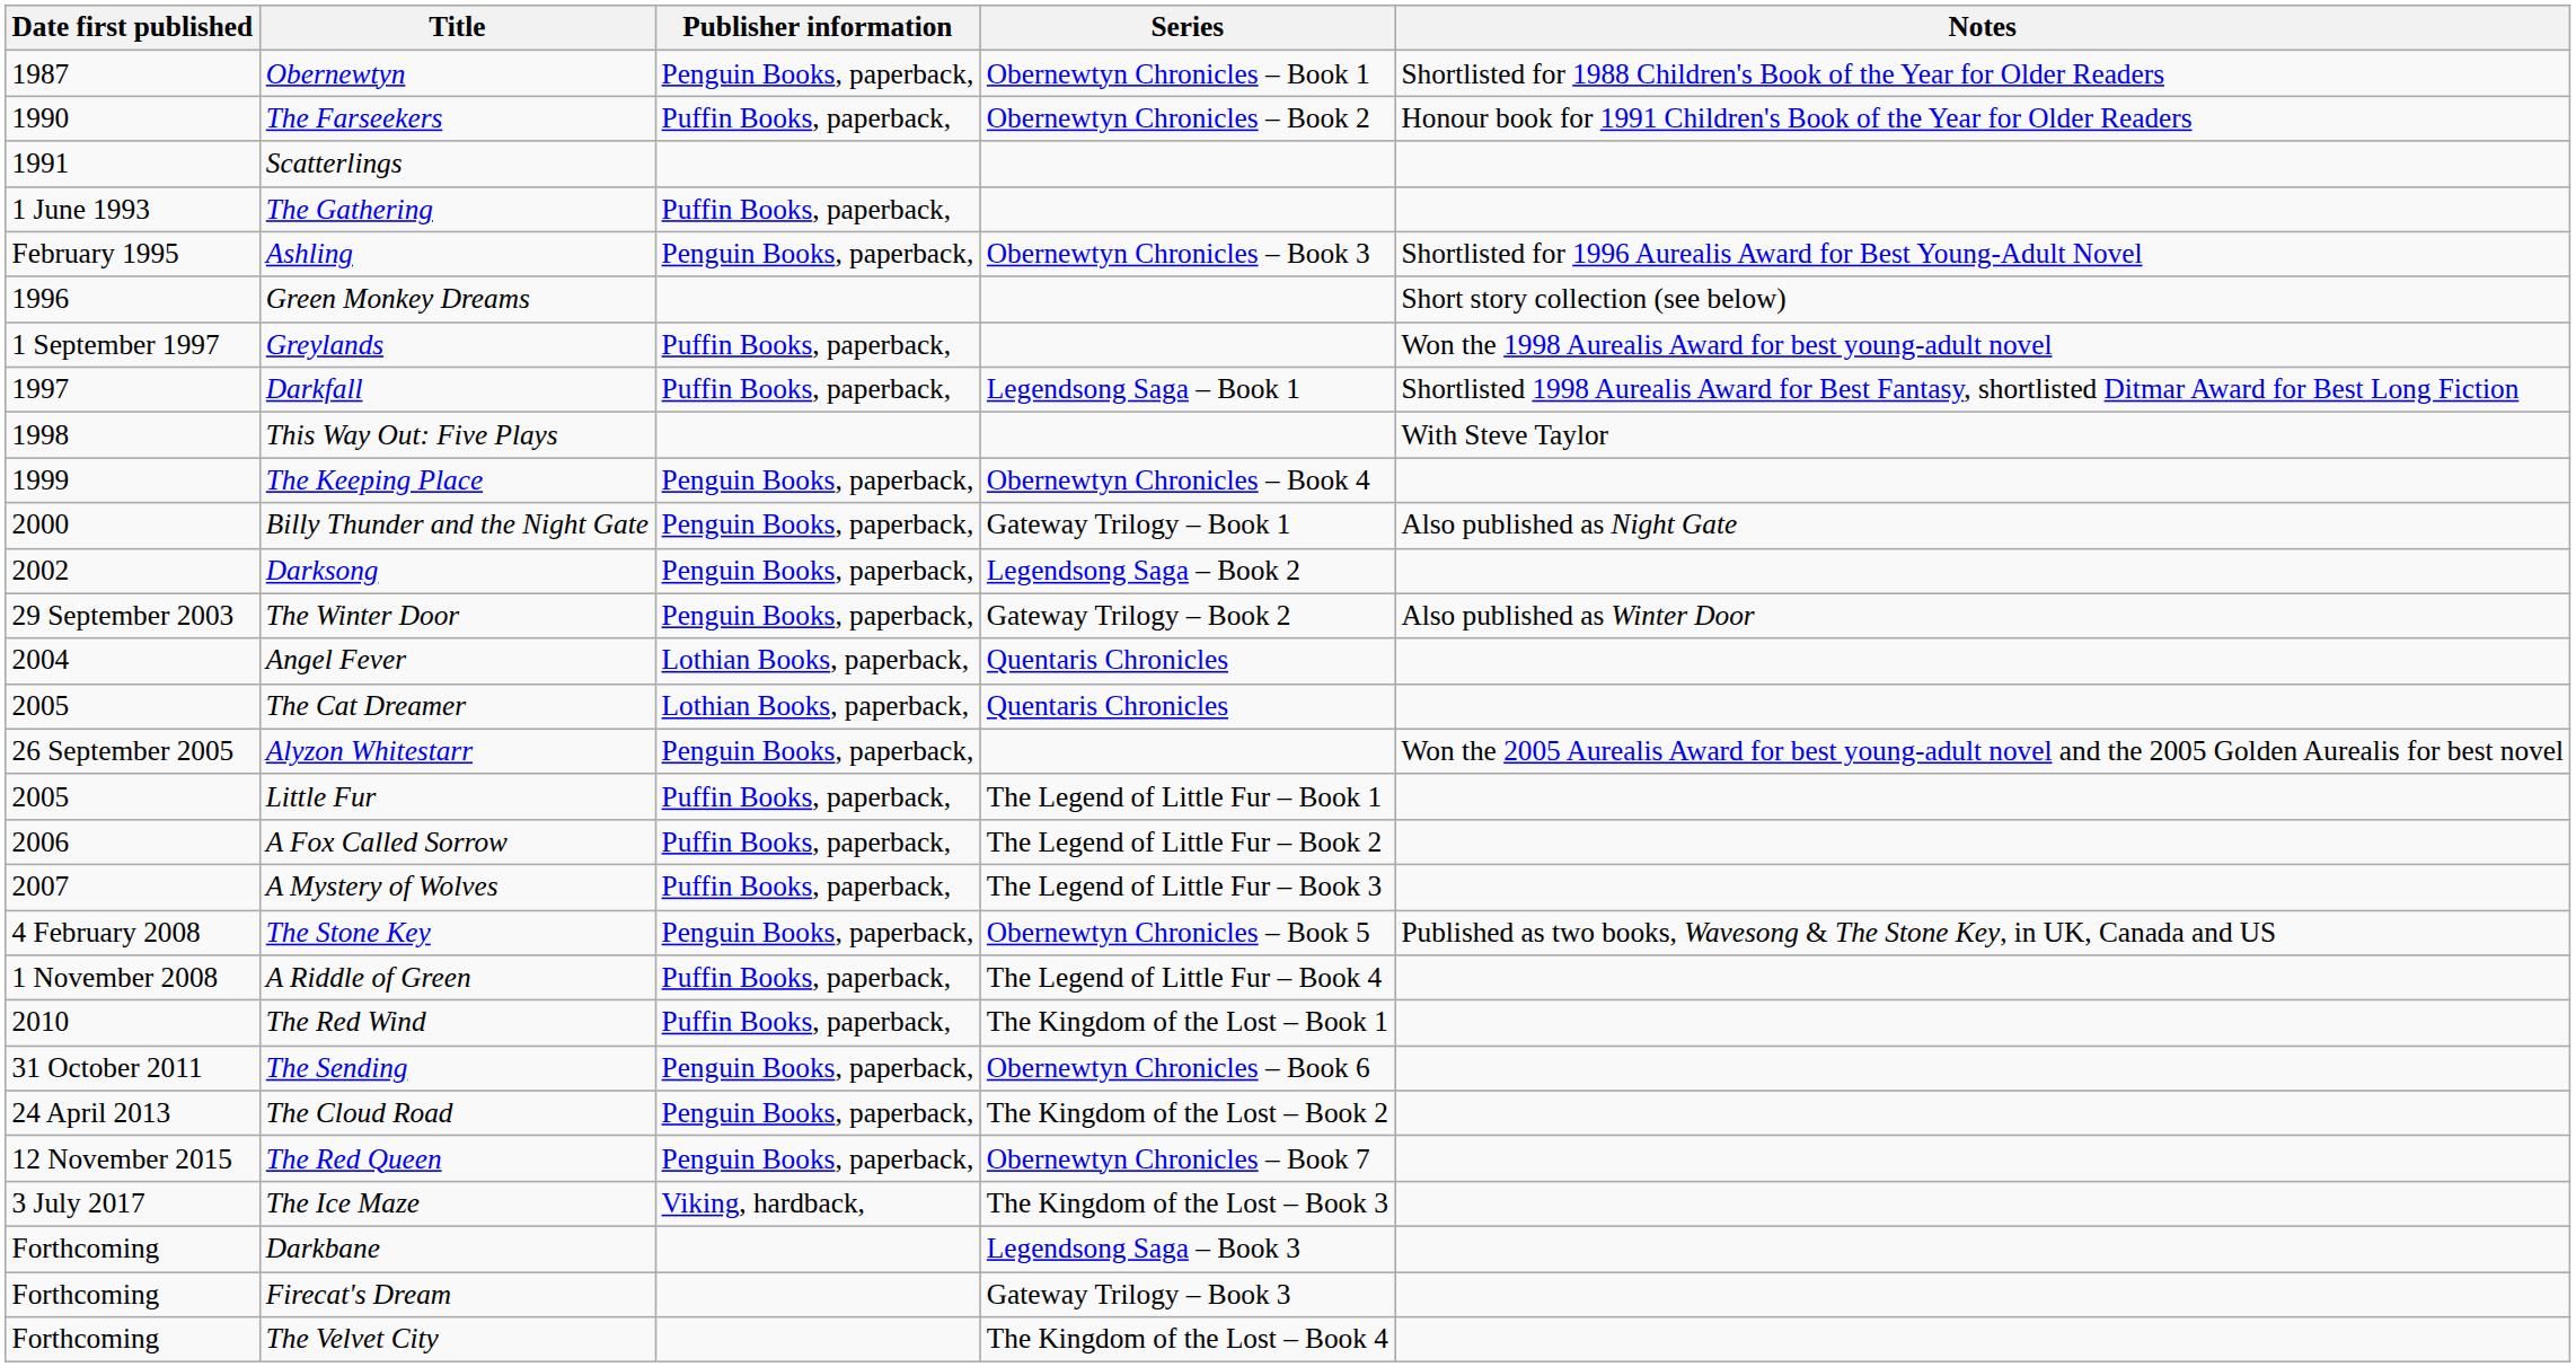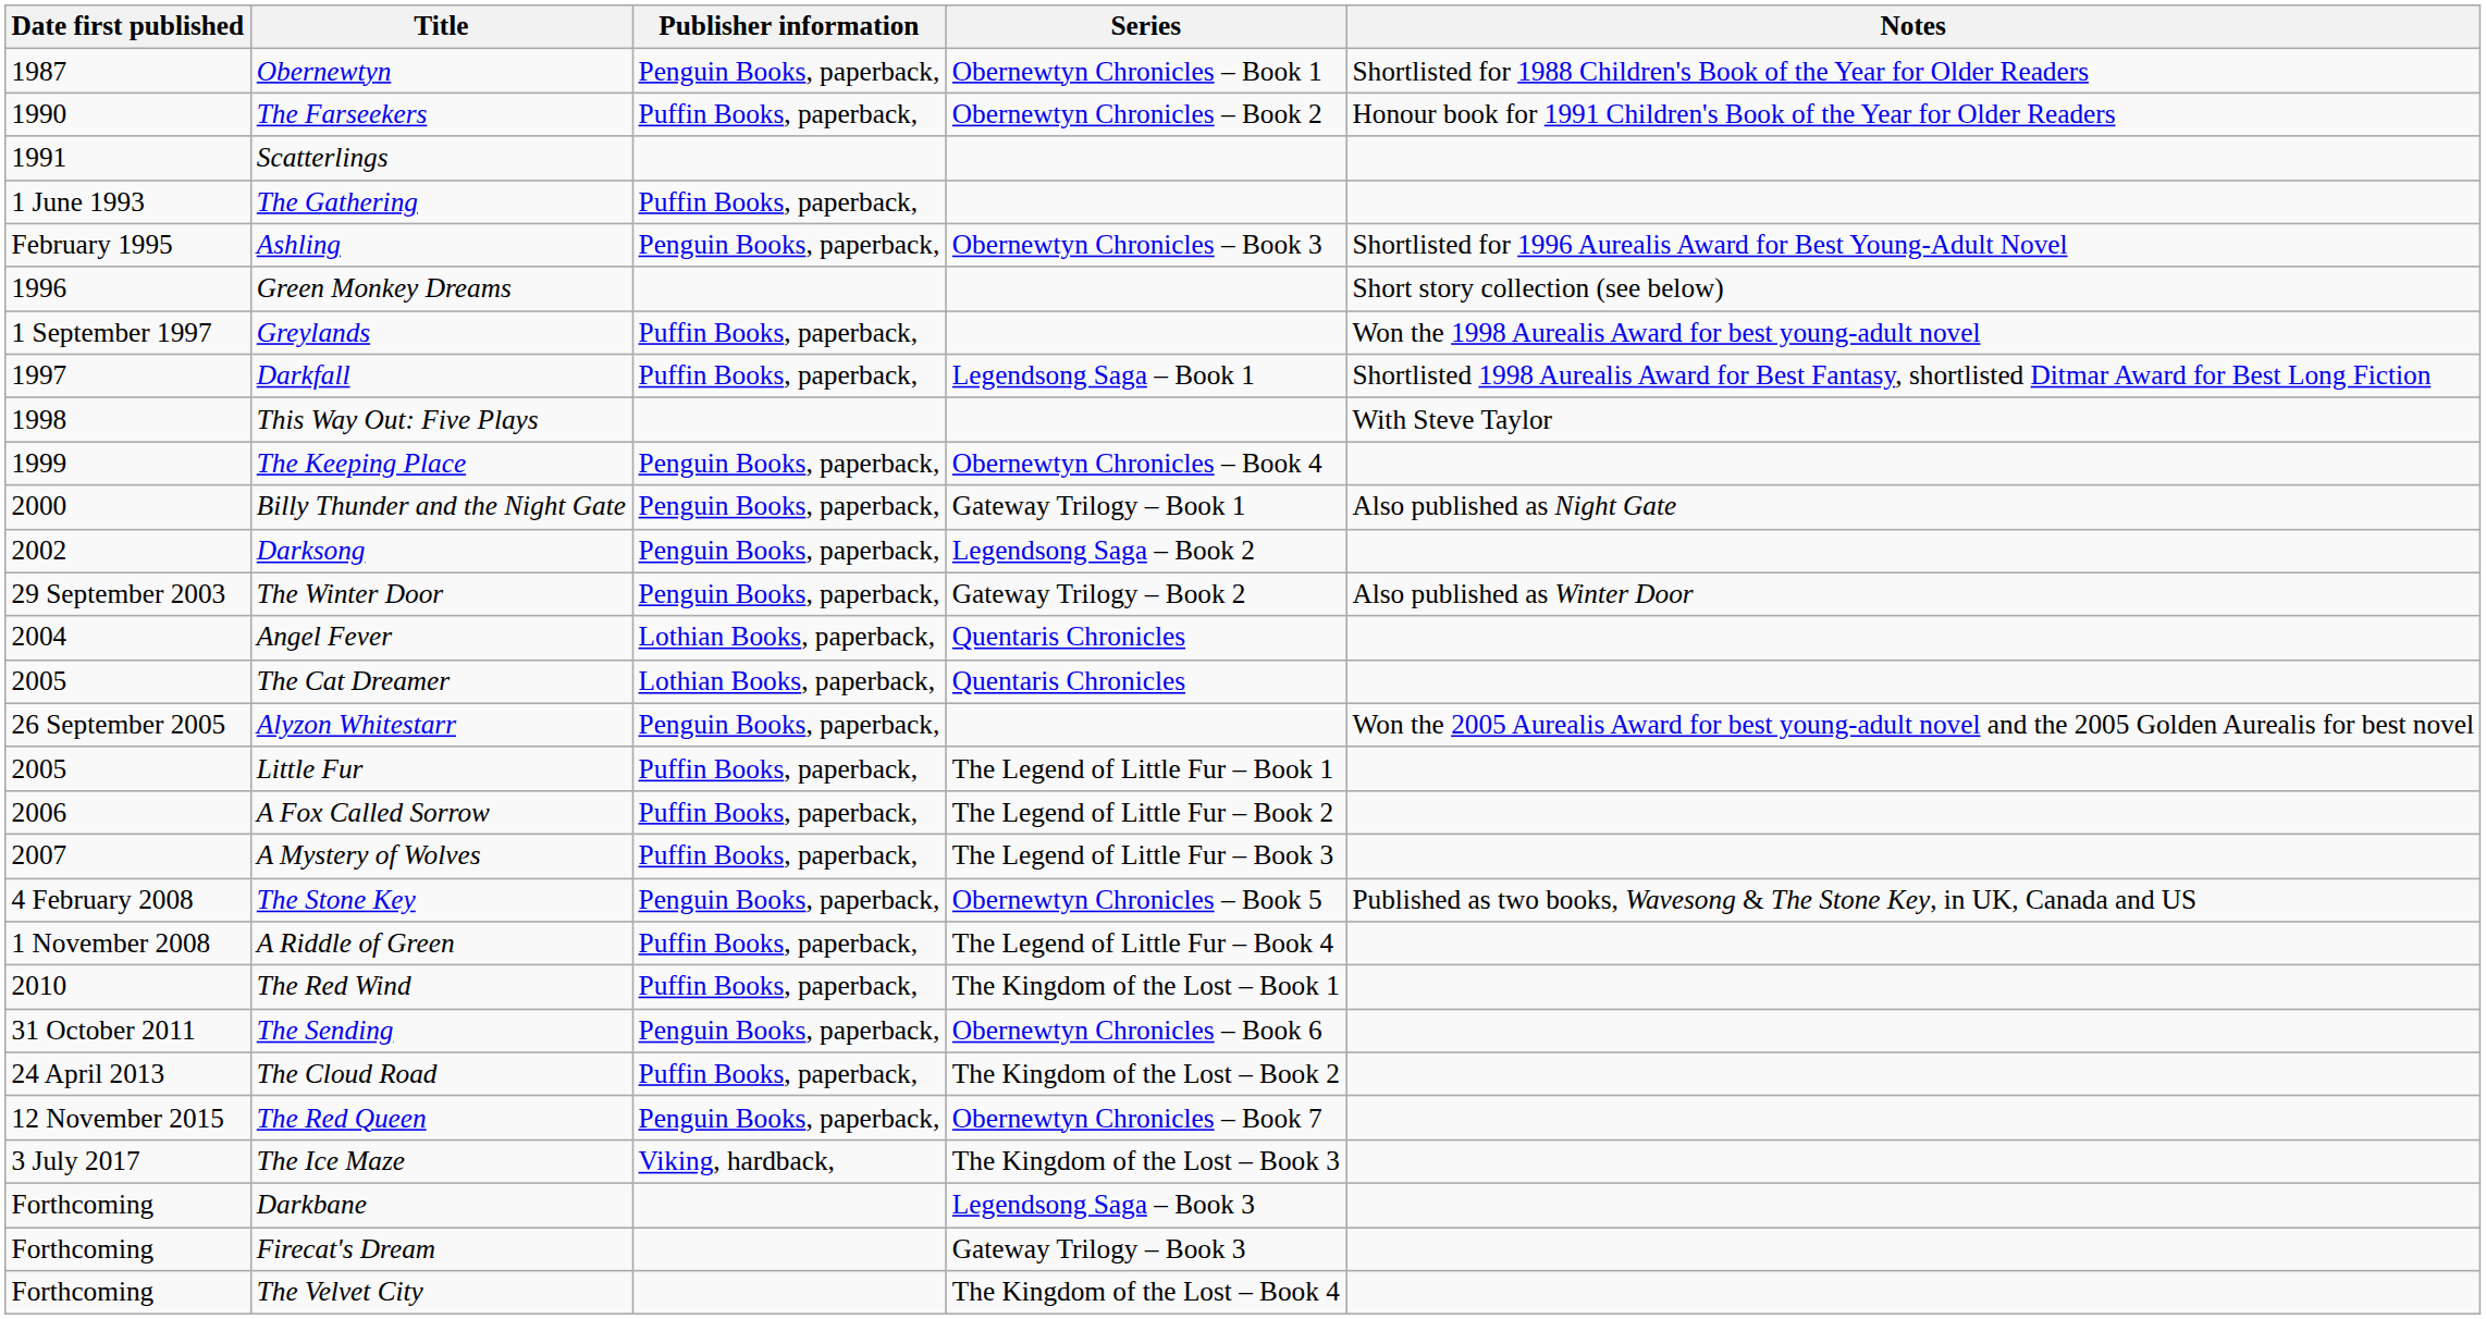 <table class="wikitable sortable">
 <tr>
 <th>Date first published</th>
 <th>Title</th>
 <th>Publisher information</th>
 <th>Series</th>
 <th>Notes</th>
 </tr>
 <tr>
 <td>1987</td>
 <td><em><a href='#'>Obernewtyn</a></em></td>
 <td><a href='#'>Penguin Books</a>, paperback, </td>
 <td><a href='#'>Obernewtyn Chronicles</a> – Book 1</td>
 <td>Shortlisted for <a href='#'>1988 Children's Book of the Year for Older Readers</a></td>
 </tr>
 <tr>
 <td>1990</td>
 <td><em><a href='#'>The Farseekers</a></em></td>
 <td><a href='#'>Puffin Books</a>, paperback, </td>
 <td><a href='#'>Obernewtyn Chronicles</a> – Book 2</td>
 <td>Honour book for <a href='#'>1991 Children's Book of the Year for Older Readers</a></td>
 </tr>
 <tr>
 <td>1991</td>
 <td><em>Scatterlings</em></td>
 <td></td>
 <td></td>
 <td></td>
 </tr>
 <tr>
 <td>1 June 1993</td>
 <td><em><a href='#'>The Gathering</a></em></td>
 <td><a href='#'>Puffin Books</a>, paperback, </td>
 <td></td>
 <td></td>
 </tr>
 <tr>
 <td>February 1995</td>
 <td><em><a href='#'>Ashling</a></em></td>
 <td><a href='#'>Penguin Books</a>, paperback, </td>
 <td><a href='#'>Obernewtyn Chronicles</a> – Book 3</td>
 <td>Shortlisted for <a href='#'>1996 Aurealis Award for Best Young-Adult Novel</a></td>
 </tr>
 <tr>
 <td>1996</td>
 <td><em>Green Monkey Dreams</em></td>
 <td></td>
 <td></td>
 <td>Short story collection (see below)</td>
 </tr>
 <tr>
 <td>1 September 1997</td>
 <td><em><a href='#'>Greylands</a></em></td>
 <td><a href='#'>Puffin Books</a>, paperback, </td>
 <td></td>
 <td>Won the <a href='#'>1998 Aurealis Award for best young-adult novel</a></td>
 </tr>
 <tr>
 <td>1997</td>
 <td><em><a href='#'>Darkfall</a></em></td>
 <td><a href='#'>Puffin Books</a>, paperback, </td>
 <td><a href='#'>Legendsong Saga</a> – Book 1</td>
 <td>Shortlisted <a href='#'>1998 Aurealis Award for Best Fantasy</a>, shortlisted <a href='#'>Ditmar Award for Best Long Fiction</a></td>
 </tr>
 <tr>
 <td>1998</td>
 <td><em>This Way Out: Five Plays</em></td>
 <td></td>
 <td></td>
 <td>With Steve Taylor</td>
 </tr>
 <tr>
 <td>1999</td>
 <td><em><a href='#'>The Keeping Place</a></em></td>
 <td><a href='#'>Penguin Books</a>, paperback, </td>
 <td><a href='#'>Obernewtyn Chronicles</a> – Book 4</td>
 <td></td>
 </tr>
 <tr>
 <td>2000</td>
 <td><em>Billy Thunder and the Night Gate</em></td>
 <td><a href='#'>Penguin Books</a>, paperback, </td>
 <td>Gateway Trilogy – Book 1</td>
 <td>Also published as <em>Night Gate</em></td>
 </tr>
 <tr>
 <td>2002</td>
 <td><em><a href='#'>Darksong</a></em></td>
 <td><a href='#'>Penguin Books</a>, paperback, </td>
 <td><a href='#'>Legendsong Saga</a> – Book 2</td>
 <td></td>
 </tr>
 <tr>
 <td>29 September 2003</td>
 <td><em>The Winter Door</em></td>
 <td><a href='#'>Penguin Books</a>, paperback, </td>
 <td>Gateway Trilogy – Book 2</td>
 <td>Also published as <em>Winter Door</em></td>
 </tr>
 <tr>
 <td>2004</td>
 <td><em>Angel Fever</em></td>
 <td><a href='#'>Lothian Books</a>, paperback, </td>
 <td><a href='#'>Quentaris Chronicles</a></td>
 <td></td>
 </tr>
 <tr>
 <td>2005</td>
 <td><em>The Cat Dreamer</em></td>
 <td><a href='#'>Lothian Books</a>, paperback, </td>
 <td><a href='#'>Quentaris Chronicles</a></td>
 <td></td>
 </tr>
 <tr>
 <td>26 September 2005</td>
 <td><em><a href='#'>Alyzon Whitestarr</a></em></td>
 <td><a href='#'>Penguin Books</a>, paperback, </td>
 <td></td>
 <td>Won the <a href='#'>2005 Aurealis Award for best young-adult novel</a> and the 2005 Golden Aurealis for best novel</td>
 </tr>
 <tr>
 <td>2005</td>
 <td><em>Little Fur</em></td>
 <td><a href='#'>Puffin Books</a>, paperback, </td>
 <td>The Legend of Little Fur – Book 1</td>
 <td></td>
 </tr>
 <tr>
 <td>2006</td>
 <td><em>A Fox Called Sorrow</em></td>
 <td><a href='#'>Puffin Books</a>, paperback, </td>
 <td>The Legend of Little Fur – Book 2</td>
 <td></td>
 </tr>
 <tr>
 <td>2007</td>
 <td><em>A Mystery of Wolves</em></td>
 <td><a href='#'>Puffin Books</a>, paperback, </td>
 <td>The Legend of Little Fur – Book 3</td>
 <td></td>
 </tr>
 <tr>
 <td>4 February 2008</td>
 <td><em><a href='#'>The Stone Key</a></em></td>
 <td><a href='#'>Penguin Books</a>, paperback, </td>
 <td><a href='#'>Obernewtyn Chronicles</a> – Book 5</td>
 <td>Published as two books, <em>Wavesong</em> & <em>The Stone Key</em>, in UK, Canada and US</td>
 </tr>
 <tr>
 <td>1 November 2008</td>
 <td><em>A Riddle of Green</em></td>
 <td><a href='#'>Puffin Books</a>, paperback, </td>
 <td>The Legend of Little Fur – Book 4</td>
 <td></td>
 </tr>
 <tr>
 <td>2010</td>
 <td><em>The Red Wind</em></td>
 <td><a href='#'>Puffin Books</a>, paperback, </td>
 <td>The Kingdom of the Lost – Book 1</td>
 <td></td>
 </tr>
 <tr>
 <td>31 October 2011</td>
 <td><em><a href='#'>The Sending</a></em></td>
 <td><a href='#'>Penguin Books</a>, paperback, </td>
 <td><a href='#'>Obernewtyn Chronicles</a> – Book 6</td>
 <td></td>
 </tr>
 <tr>
 <td>24 April 2013</td>
 <td><em>The Cloud Road</em></td>
-<td><a href='#'>Penguin Books</a>, paperback, </td>
+<td><a href='#'>Puffin Books</a>, paperback, </td>
 <td>The Kingdom of the Lost – Book 2</td>
 <td></td>
 </tr>
 <tr>
 <td>12 November 2015</td>
 <td><em><a href='#'>The Red Queen</a></em></td>
 <td><a href='#'>Penguin Books</a>, paperback, </td>
 <td><a href='#'>Obernewtyn Chronicles</a> – Book 7</td>
 <td></td>
 </tr>
 <tr>
 <td>3 July 2017</td>
 <td><em>The Ice Maze</em></td>
 <td><a href='#'>Viking</a>, hardback, </td>
 <td>The Kingdom of the Lost – Book 3</td>
 <td></td>
 </tr>
 <tr>
 <td>Forthcoming</td>
 <td><em>Darkbane</em></td>
 <td></td>
 <td><a href='#'>Legendsong Saga</a> – Book 3</td>
 <td></td>
 </tr>
 <tr>
 <td>Forthcoming</td>
 <td><em>Firecat's Dream</em></td>
 <td></td>
 <td>Gateway Trilogy – Book 3</td>
 <td></td>
 </tr>
 <tr>
 <td>Forthcoming</td>
 <td><em>The Velvet City</em></td>
 <td></td>
 <td>The Kingdom of the Lost – Book 4</td>
 <td></td>
 </tr>
 </table>
